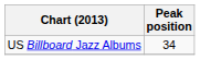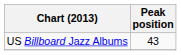 <table class="wikitable">
 <tr>
 <th>Chart (2013)</th>
 <th>Peak<br>position</th>
 </tr>
 <tr>
 <td>US <a href='#'><em>Billboard</em> Jazz Albums</a></td>
-<td style="text-align:center;">34</td>
+<td style="text-align:center;">43</td>
 </tr>
 <tr>
 </tr>
 </table>
